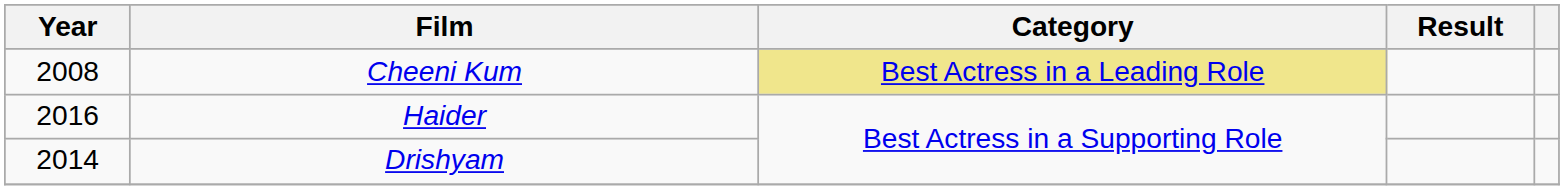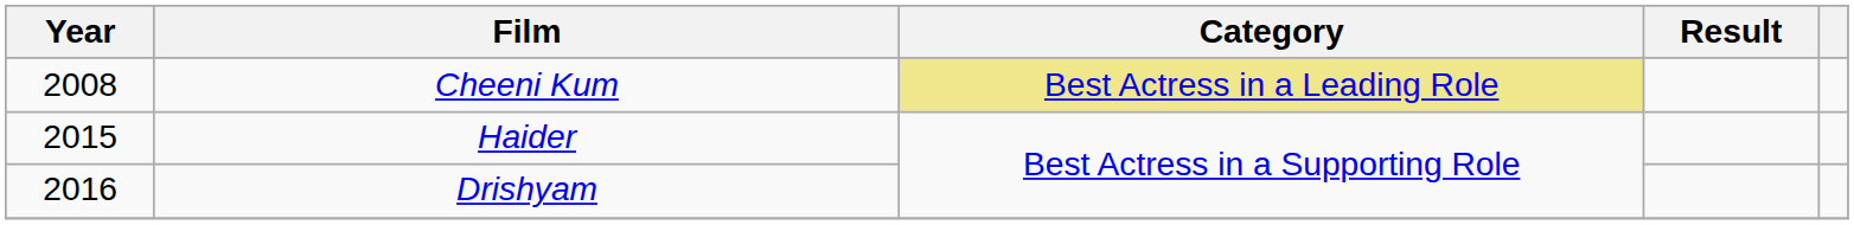 <table class="wikitable sortable" style="width:100%;">
 <tr>
 <th style="width:5%;">Year</th>
 <th style="width:25%;">Film</th>
 <th style="width:25%;">Category</th>
 <th style="width:5%;">Result</th>
 <th style="width:1%;" class="unsortable"></th>
 </tr>
 <tr>
 <td style="text-align:center;">2008</td>
 <td style="text-align:center;"><em><a href='#'>Cheeni Kum</a></em></td>
 <td style="background: khaki; text-align:center;"><a href='#'>Best Actress in a Leading Role</a></td>
 <td></td>
 <td style="text-align:center;"></td>
 </tr>
 <tr>
-<td style="text-align:center;">2016</td>
+<td style="text-align:center;">2015</td>
 <td style="text-align:center;"><em><a href='#'>Haider</a></em></td>
 <td style="text-align:center;" rowspan="2"><a href='#'>Best Actress in a Supporting Role</a></td>
 <td></td>
 <td style="text-align:center;"></td>
 </tr>
 <tr>
-<td style="text-align:center;">2014</td>
+<td style="text-align:center;">2016</td>
 <td style="text-align:center;"><em><a href='#'>Drishyam</a></em></td>
 <td></td>
 <td style="text-align:center;"></td>
 </tr>
 <tr>
 </tr>
 </table>
